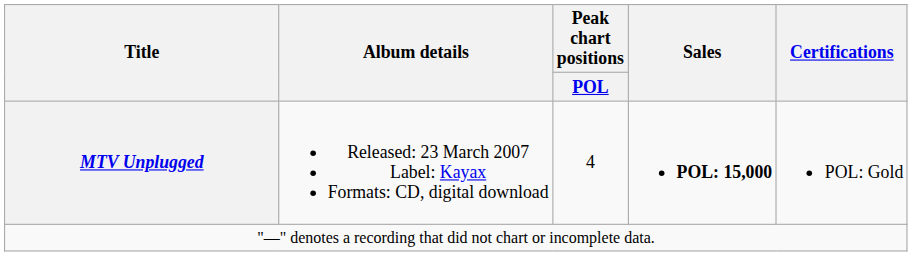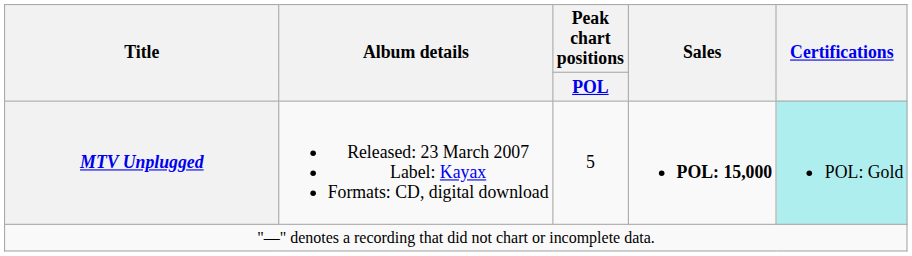 <table class="wikitable plainrowheaders" style="text-align:center;">
 <tr>
 <th scope="col" rowspan="2" style="width:15em;">Title</th>
 <th scope="col" rowspan="2">Album details</th>
 <th scope="col" colspan="1">Peak chart positions</th>
 <th scope="col" rowspan="2">Sales</th>
 <th scope="col" rowspan="2"><a href='#'>Certifications</a></th>
 </tr>
 <tr>
 <th scope="col" style="width:3em"><a href='#'>POL</a><br></th>
 </tr>
 <tr>
 <th scope="row"><em><a href='#'>MTV Unplugged</a></em></th>
 <td><br><ul><li>Released: 23 March 2007</li><li>Label: <a href='#'>Kayax</a></li><li>Formats: CD, digital download</li></ul></td>
-<td>4</td>
+<td>5</td>
 <td><strong><br><ul><li>POL: 15,000</li></ul></strong></td>
-<td><br><ul><li>POL: Gold</li></ul></td>
+<td style="background: paleturquoise;"><br><ul><li>POL: Gold</li></ul></td>
 </tr>
 <tr>
 <td colspan="20" style="font-size:90%">"—" denotes a recording that did not chart or incomplete data.</td>
 </tr>
 </table>
